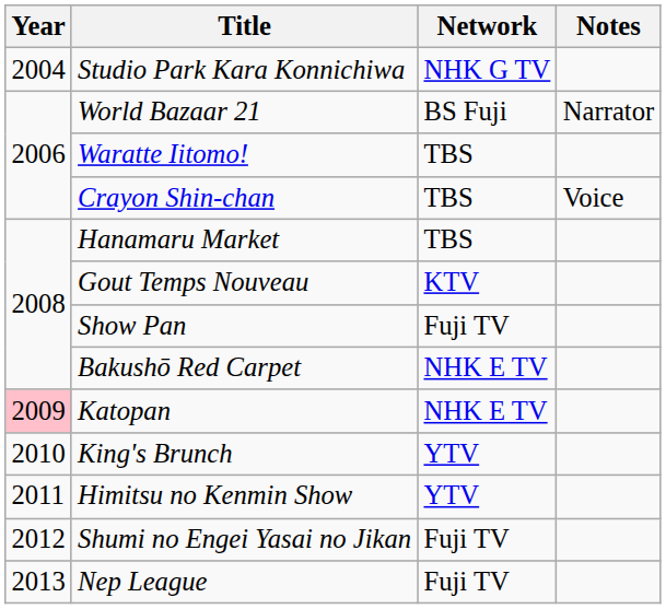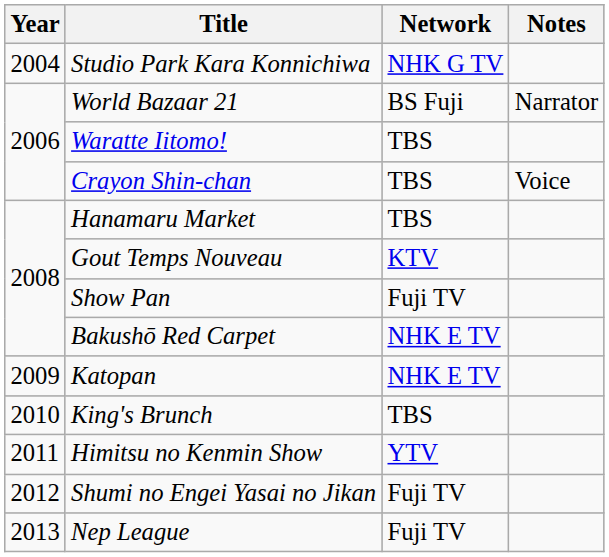 <table class="wikitable">
 <tr>
 <th>Year</th>
 <th>Title</th>
 <th>Network</th>
 <th>Notes</th>
 </tr>
 <tr>
 <td>2004</td>
 <td><em>Studio Park Kara Konnichiwa</em></td>
 <td><a href='#'>NHK G TV</a></td>
 <td></td>
 </tr>
 <tr>
 <td rowspan="3">2006</td>
 <td><em>World Bazaar 21</em></td>
 <td>BS Fuji</td>
 <td>Narrator</td>
 </tr>
 <tr>
 <td><em><a href='#'>Waratte Iitomo!</a></em></td>
 <td>TBS</td>
 <td></td>
 </tr>
 <tr>
 <td><em><a href='#'>Crayon Shin-chan</a></em></td>
 <td>TBS</td>
 <td>Voice</td>
 </tr>
 <tr>
 <td rowspan="4">2008</td>
 <td><em>Hanamaru Market</em></td>
 <td>TBS</td>
 <td></td>
 </tr>
 <tr>
 <td><em>Gout Temps Nouveau</em></td>
 <td><a href='#'>KTV</a></td>
 <td></td>
 </tr>
 <tr>
 <td><em>Show Pan</em></td>
 <td>Fuji TV</td>
 <td></td>
 </tr>
 <tr>
 <td><em>Bakushō Red Carpet</em></td>
 <td><a href='#'>NHK E TV</a></td>
 <td></td>
 </tr>
 <tr>
-<td style="background: pink;">2009</td>
+<td>2009</td>
 <td><em>Katopan</em></td>
 <td><a href='#'>NHK E TV</a></td>
 <td></td>
 </tr>
 <tr>
 <td>2010</td>
 <td><em>King's Brunch</em></td>
-<td><a href='#'>YTV</a></td>
+<td>TBS</td>
 <td></td>
 </tr>
 <tr>
 <td>2011</td>
 <td><em>Himitsu no Kenmin Show</em></td>
 <td><a href='#'>YTV</a></td>
 <td></td>
 </tr>
 <tr>
 <td>2012</td>
 <td><em>Shumi no Engei Yasai no Jikan</em></td>
 <td>Fuji TV</td>
 <td></td>
 </tr>
 <tr>
 <td>2013</td>
 <td><em>Nep League</em></td>
 <td>Fuji TV</td>
 <td></td>
 </tr>
 </table>
